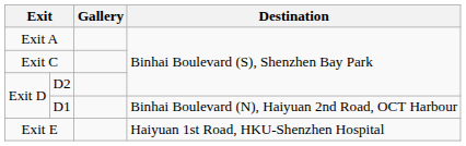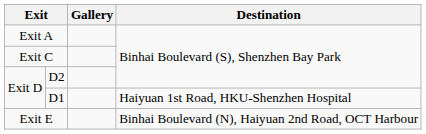 <table class="wikitable">
 <tr>
 <th colspan="2" style="width:70px">Exit</th>
 <th>Gallery</th>
 <th>Destination</th>
 </tr>
 <tr>
 <td colspan="2" align="center">Exit A</td>
 <td></td>
 <td rowspan="3">Binhai Boulevard (S), Shenzhen Bay Park</td>
 </tr>
 <tr>
 <td colspan="2" align="center">Exit C</td>
 <td></td>
 </tr>
 <tr>
 <td rowspan="2" align="center">Exit D</td>
 <td>D2</td>
 <td></td>
 </tr>
 <tr>
 <td>D1</td>
 <td></td>
-<td>Binhai Boulevard (N), Haiyuan 2nd Road, OCT Harbour</td>
+<td>Haiyuan 1st Road, HKU-Shenzhen Hospital</td>
 </tr>
 <tr>
 <td colspan="2" align="center">Exit E</td>
 <td></td>
-<td>Haiyuan 1st Road, HKU-Shenzhen Hospital</td>
+<td>Binhai Boulevard (N), Haiyuan 2nd Road, OCT Harbour</td>
 </tr>
 </table>
